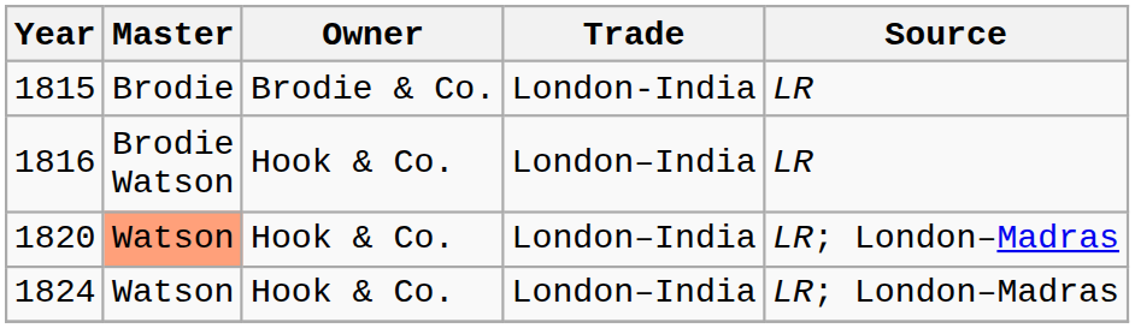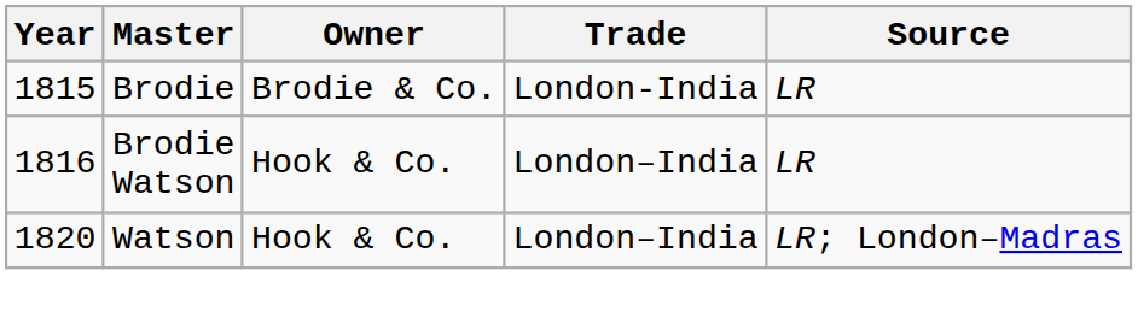 <table class=" wikitable">
 <tr>
 <th>Year</th>
 <th>Master</th>
 <th>Owner</th>
 <th>Trade</th>
 <th>Source</th>
 </tr>
 <tr>
 <td>1815</td>
 <td>Brodie</td>
 <td>Brodie & Co.</td>
 <td>London-India</td>
 <td><em>LR</em></td>
 </tr>
 <tr>
 <td>1816</td>
 <td>Brodie<br>Watson</td>
 <td>Hook & Co.</td>
 <td>London–India</td>
 <td><em>LR</em></td>
 </tr>
 <tr>
 <td>1820</td>
-<td style="background: lightsalmon;">Watson</td>
+<td>Watson</td>
 <td>Hook & Co.</td>
 <td>London–India</td>
 <td><em>LR</em>; London–<a href='#'>Madras</a></td>
 </tr>
 <tr>
-<td>1824</td>
-<td>Watson</td>
-<td>Hook & Co.</td>
-<td>London–India</td>
-<td><em>LR</em>; London–Madras</td>
-</tr>
-<tr>
 </tr>
 </table>
